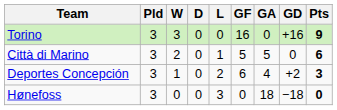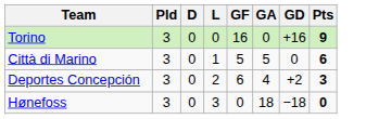 <table class=wikitable style="text-align:center">
 <tr>
 <th width=165>Team</th>
 <th width=20>Pld</th>
-<th width=20>W</th>
 <th width=20>D</th>
 <th width=20>L</th>
 <th width=20>GF</th>
 <th width=20>GA</th>
 <th width=20>GD</th>
 <th width=20>Pts</th>
 </tr>
 <tr bgcolor=d0f0c0>
 <td style="text-align:left"> <a href='#'>Torino</a></td>
-<td>3</td>
 <td>3</td>
 <td>0</td>
 <td>0</td>
 <td>16</td>
 <td>0</td>
 <td>+16</td>
 <td><strong>9</strong></td>
 </tr>
 <tr>
 <td style="text-align:left"> <a href='#'>Città di Marino</a></td>
 <td>3</td>
-<td>2</td>
 <td>0</td>
 <td>1</td>
 <td>5</td>
 <td>5</td>
 <td>0</td>
 <td><strong>6</strong></td>
 </tr>
 <tr>
 <td style="text-align:left"> <a href='#'>Deportes Concepción</a></td>
 <td>3</td>
-<td>1</td>
 <td>0</td>
 <td>2</td>
 <td>6</td>
 <td>4</td>
 <td>+2</td>
 <td><strong>3</strong></td>
 </tr>
 <tr>
 <td style="text-align:left"> <a href='#'>Hønefoss</a></td>
 <td>3</td>
 <td>0</td>
-<td>0</td>
 <td>3</td>
 <td>0</td>
 <td>18</td>
 <td>−18</td>
 <td><strong>0</strong></td>
 </tr>
 </table>
